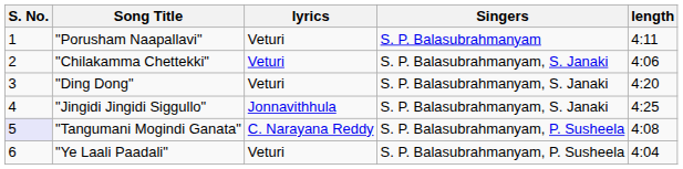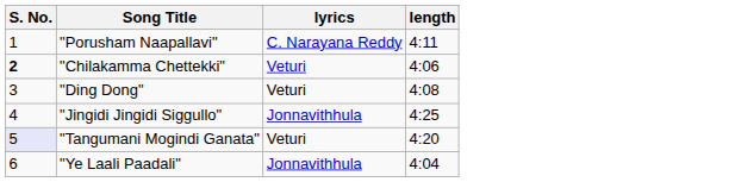 <table class="wikitable">
 <tr>
 <th>S. No.</th>
 <th>Song Title</th>
 <th>lyrics</th>
-<th>Singers</th>
 <th>length</th>
 </tr>
 <tr>
 <td>1</td>
 <td>"Porusham Naapallavi"</td>
-<td>Veturi</td>
-<td><a href='#'>S. P. Balasubrahmanyam</a></td>
+<td><a href='#'>C. Narayana Reddy</a></td>
 <td>4:11</td>
 </tr>
 <tr>
-<td>2</td>
+<td><strong>2</strong></td>
 <td>"Chilakamma Chettekki"</td>
 <td><a href='#'>Veturi</a></td>
-<td>S. P. Balasubrahmanyam, <a href='#'>S. Janaki</a></td>
 <td>4:06</td>
 </tr>
 <tr>
 <td>3</td>
 <td>"Ding Dong"</td>
 <td>Veturi</td>
-<td>S. P. Balasubrahmanyam, S. Janaki</td>
-<td>4:20</td>
+<td>4:08</td>
 </tr>
 <tr>
 <td>4</td>
 <td>"Jingidi Jingidi Siggullo"</td>
 <td><a href='#'>Jonnavithhula</a></td>
-<td>S. P. Balasubrahmanyam, S. Janaki</td>
 <td>4:25</td>
 </tr>
 <tr>
 <td style="background: lavender;">5</td>
 <td>"Tangumani Mogindi Ganata"</td>
-<td><a href='#'>C. Narayana Reddy</a></td>
-<td>S. P. Balasubrahmanyam, <a href='#'>P. Susheela</a></td>
-<td>4:08</td>
+<td>Veturi</td>
+<td>4:20</td>
 </tr>
 <tr>
 <td>6</td>
 <td>"Ye Laali Paadali"</td>
-<td>Veturi</td>
-<td>S. P. Balasubrahmanyam, P. Susheela</td>
+<td><a href='#'>Jonnavithhula</a></td>
 <td>4:04</td>
 </tr>
 </table>
